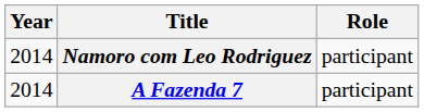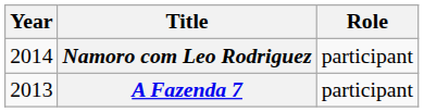 <table class= "wikitable">
 <tr>
 <th scope="col">Year</th>
 <th scope="col">Title</th>
 <th scope="col">Role</th>
 </tr>
 <tr>
 <td>2014</td>
 <th scope="row"><em>Namoro com Leo Rodriguez</em></th>
 <td>participant</td>
 </tr>
 <tr>
-<td>2014</td>
+<td>2013</td>
 <th scope="row"><em><a href='#'>A Fazenda 7</a></em></th>
 <td>participant</td>
 </tr>
 </table>
